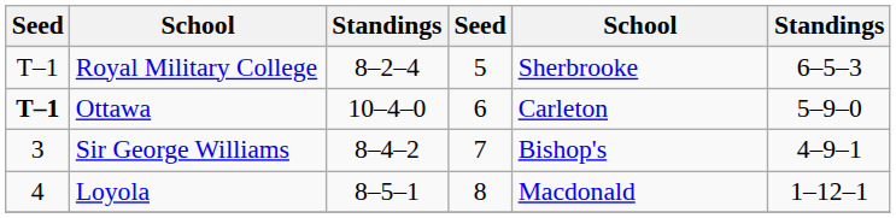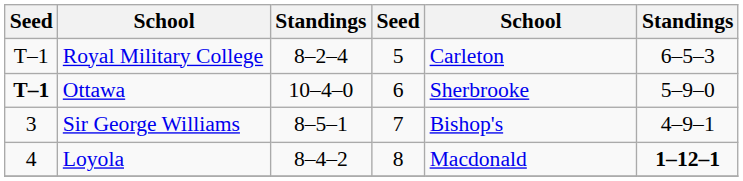 <table class="wikitable">
 <tr>
 <th>Seed</th>
 <th style="width:150px">School</th>
 <th>Standings</th>
 <th>Seed</th>
 <th style="width:150px">School</th>
 <th>Standings</th>
 </tr>
 <tr>
 <td align=center>T–1</td>
 <td><a href='#'>Royal Military College</a></td>
 <td align=center>8–2–4</td>
 <td align=center>5</td>
-<td><a href='#'>Sherbrooke</a></td>
+<td><a href='#'>Carleton</a></td>
 <td align=center>6–5–3</td>
 </tr>
 <tr>
 <td align=center><strong>T–1</strong></td>
 <td><a href='#'>Ottawa</a></td>
 <td align=center>10–4–0</td>
 <td align=center>6</td>
-<td><a href='#'>Carleton</a></td>
+<td><a href='#'>Sherbrooke</a></td>
 <td align=center>5–9–0</td>
 </tr>
 <tr>
 <td align=center>3</td>
 <td><a href='#'>Sir George Williams</a></td>
-<td align=center>8–4–2</td>
+<td align=center>8–5–1</td>
 <td align=center>7</td>
 <td><a href='#'>Bishop's</a></td>
 <td align=center>4–9–1</td>
 </tr>
 <tr>
 <td align=center>4</td>
 <td><a href='#'>Loyola</a></td>
-<td align=center>8–5–1</td>
+<td align=center>8–4–2</td>
 <td align=center>8</td>
 <td><a href='#'>Macdonald</a></td>
-<td align=center>1–12–1</td>
+<td align=center><strong>1–12–1</strong></td>
 </tr>
 <tr>
 </tr>
 </table>
